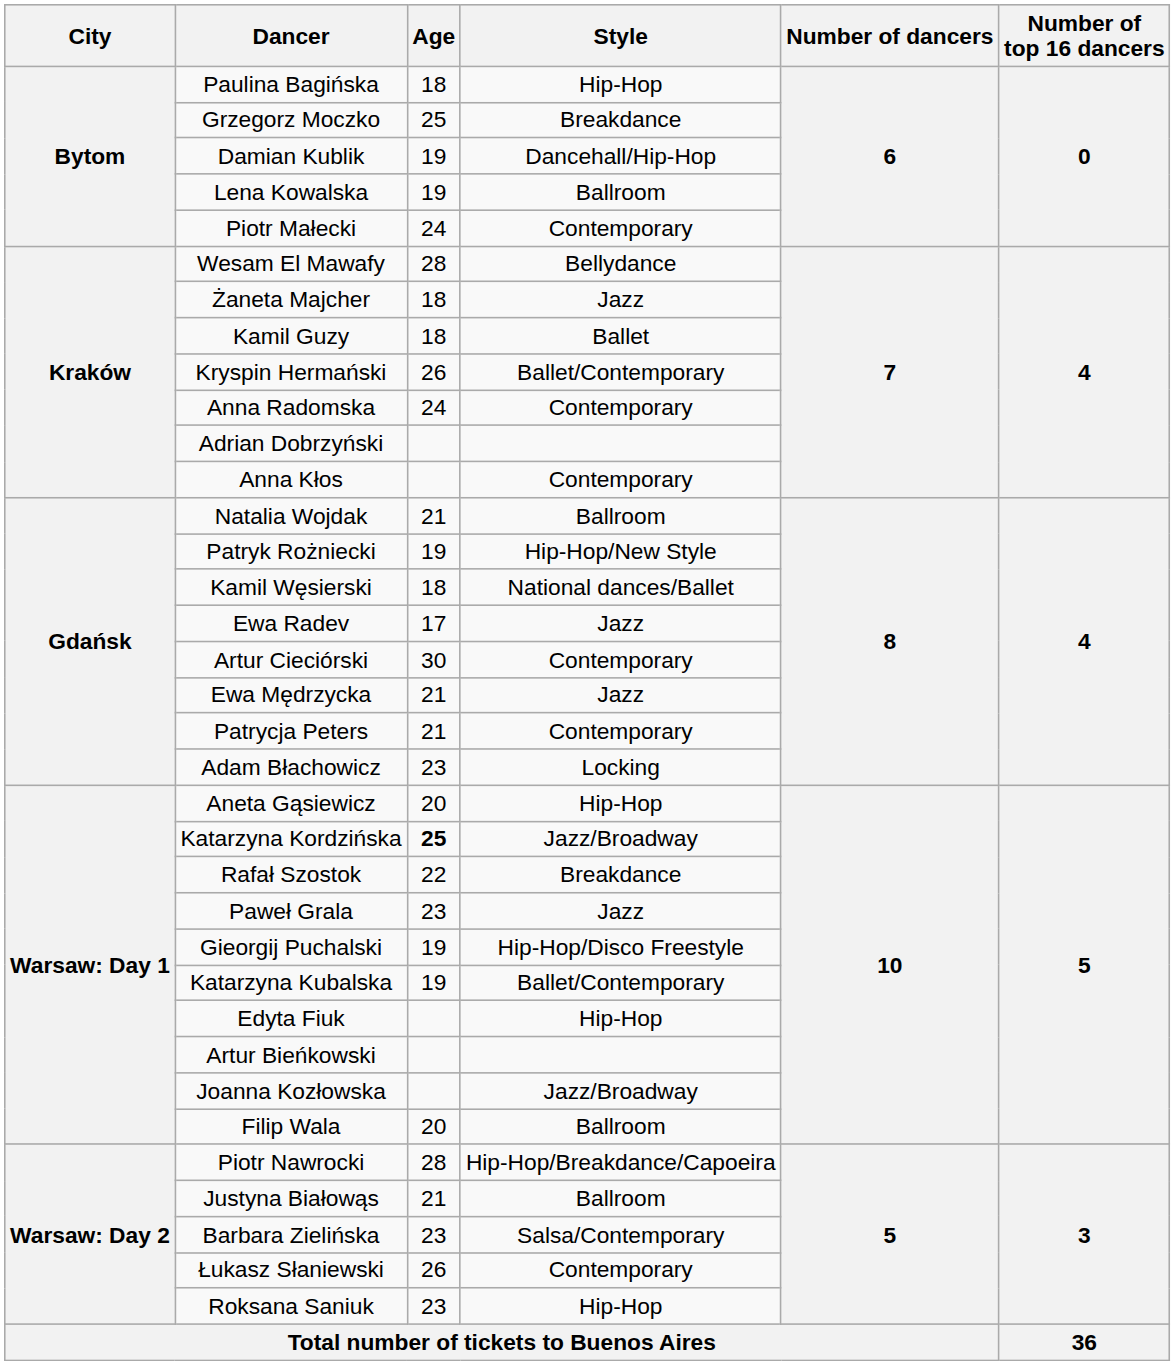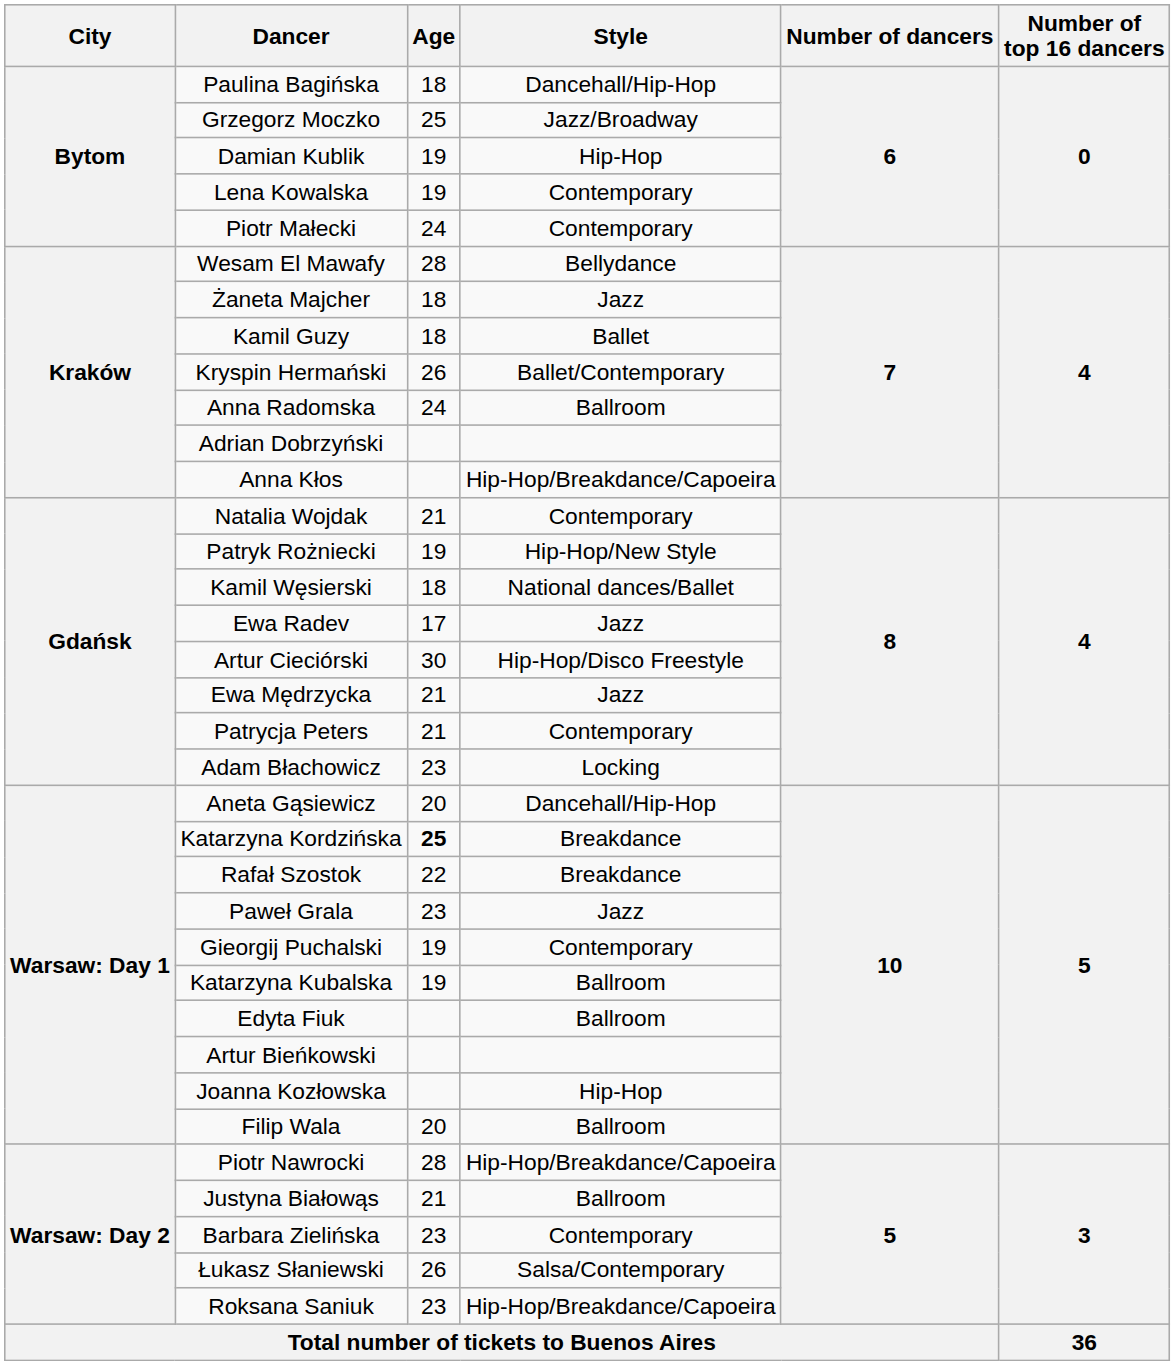 <table class="wikitable" style="font-size:90%; text-align:center">
 <tr>
 <th>City</th>
 <th>Dancer</th>
 <th>Age</th>
 <th>Style</th>
 <th>Number of dancers</th>
 <th>Number of<br>top 16 dancers</th>
 </tr>
 <tr>
 <th rowspan="5">Bytom</th>
 <td>Paulina Bagińska</td>
 <td>18</td>
-<td>Hip-Hop</td>
+<td>Dancehall/Hip-Hop</td>
 <th rowspan="5">6</th>
 <th rowspan="5">0</th>
 </tr>
 <tr>
 <td>Grzegorz Moczko</td>
 <td>25</td>
-<td>Breakdance</td>
+<td>Jazz/Broadway</td>
 </tr>
 <tr>
 <td>Damian Kublik</td>
 <td>19</td>
-<td>Dancehall/Hip-Hop</td>
+<td>Hip-Hop</td>
 </tr>
 <tr>
 <td>Lena Kowalska</td>
 <td>19</td>
-<td>Ballroom</td>
+<td>Contemporary</td>
 </tr>
 <tr>
 <td>Piotr Małecki</td>
 <td>24</td>
 <td>Contemporary</td>
 </tr>
 <tr>
 <th rowspan="7">Kraków</th>
 <td>Wesam El Mawafy</td>
 <td>28</td>
 <td>Bellydance</td>
 <th rowspan="7">7</th>
 <th rowspan="7">4</th>
 </tr>
 <tr>
 <td>Żaneta Majcher</td>
 <td>18</td>
 <td>Jazz</td>
 </tr>
 <tr>
 <td>Kamil Guzy</td>
 <td>18</td>
 <td>Ballet</td>
 </tr>
 <tr>
 <td>Kryspin Hermański</td>
 <td>26</td>
 <td>Ballet/Contemporary</td>
 </tr>
 <tr>
 <td>Anna Radomska</td>
 <td>24</td>
-<td>Contemporary</td>
+<td>Ballroom</td>
 </tr>
 <tr>
 <td>Adrian Dobrzyński</td>
 <td></td>
 <td></td>
 </tr>
 <tr>
 <td>Anna Kłos</td>
 <td></td>
-<td>Contemporary</td>
+<td>Hip-Hop/Breakdance/Capoeira</td>
 </tr>
 <tr>
 <th rowspan="8">Gdańsk</th>
 <td>Natalia Wojdak</td>
 <td>21</td>
-<td>Ballroom</td>
+<td>Contemporary</td>
 <th rowspan="8">8</th>
 <th rowspan="8">4</th>
 </tr>
 <tr>
 <td>Patryk Rożniecki</td>
 <td>19</td>
 <td>Hip-Hop/New Style</td>
 </tr>
 <tr>
 <td>Kamil Węsierski</td>
 <td>18</td>
 <td>National dances/Ballet</td>
 </tr>
 <tr>
 <td>Ewa Radev</td>
 <td>17</td>
 <td>Jazz</td>
 </tr>
 <tr>
 <td>Artur Cieciórski</td>
 <td>30</td>
-<td>Contemporary</td>
+<td>Hip-Hop/Disco Freestyle</td>
 </tr>
 <tr>
 <td>Ewa Mędrzycka</td>
 <td>21</td>
 <td>Jazz</td>
 </tr>
 <tr>
 <td>Patrycja Peters</td>
 <td>21</td>
 <td>Contemporary</td>
 </tr>
 <tr>
 <td>Adam Błachowicz</td>
 <td>23</td>
 <td>Locking</td>
 </tr>
 <tr>
 <th rowspan="10">Warsaw: Day 1</th>
 <td>Aneta Gąsiewicz</td>
 <td>20</td>
-<td>Hip-Hop</td>
+<td>Dancehall/Hip-Hop</td>
 <th rowspan="10">10</th>
 <th rowspan="10">5</th>
 </tr>
 <tr>
 <td>Katarzyna Kordzińska</td>
 <td><strong>25</strong></td>
-<td>Jazz/Broadway</td>
+<td>Breakdance</td>
 </tr>
 <tr>
 <td>Rafał Szostok</td>
 <td>22</td>
 <td>Breakdance</td>
 </tr>
 <tr>
 <td>Paweł Grala</td>
 <td>23</td>
 <td>Jazz</td>
 </tr>
 <tr>
 <td>Gieorgij Puchalski</td>
 <td>19</td>
-<td>Hip-Hop/Disco Freestyle</td>
+<td>Contemporary</td>
 </tr>
 <tr>
 <td>Katarzyna Kubalska</td>
 <td>19</td>
-<td>Ballet/Contemporary</td>
+<td>Ballroom</td>
 </tr>
 <tr>
 <td>Edyta Fiuk</td>
 <td></td>
-<td>Hip-Hop</td>
+<td>Ballroom</td>
 </tr>
 <tr>
 <td>Artur Bieńkowski</td>
 <td></td>
 <td></td>
 </tr>
 <tr>
 <td>Joanna Kozłowska</td>
 <td></td>
-<td>Jazz/Broadway</td>
+<td>Hip-Hop</td>
 </tr>
 <tr>
 <td>Filip Wala</td>
 <td>20</td>
 <td>Ballroom</td>
 </tr>
 <tr>
 <th rowspan="5">Warsaw: Day 2</th>
 <td>Piotr Nawrocki</td>
 <td>28</td>
 <td>Hip-Hop/Breakdance/Capoeira</td>
 <th rowspan="5">5</th>
 <th rowspan="5">3</th>
 </tr>
 <tr>
 <td>Justyna Białowąs</td>
 <td>21</td>
 <td>Ballroom</td>
 </tr>
 <tr>
 <td>Barbara Zielińska</td>
 <td>23</td>
-<td>Salsa/Contemporary</td>
+<td>Contemporary</td>
 </tr>
 <tr>
 <td>Łukasz Słaniewski</td>
 <td>26</td>
-<td>Contemporary</td>
+<td>Salsa/Contemporary</td>
 </tr>
 <tr>
 <td>Roksana Saniuk</td>
 <td>23</td>
-<td>Hip-Hop</td>
+<td>Hip-Hop/Breakdance/Capoeira</td>
 </tr>
 <tr>
 <th colspan="5">Total number of tickets to Buenos Aires</th>
 <th>36</th>
 </tr>
 </table>
